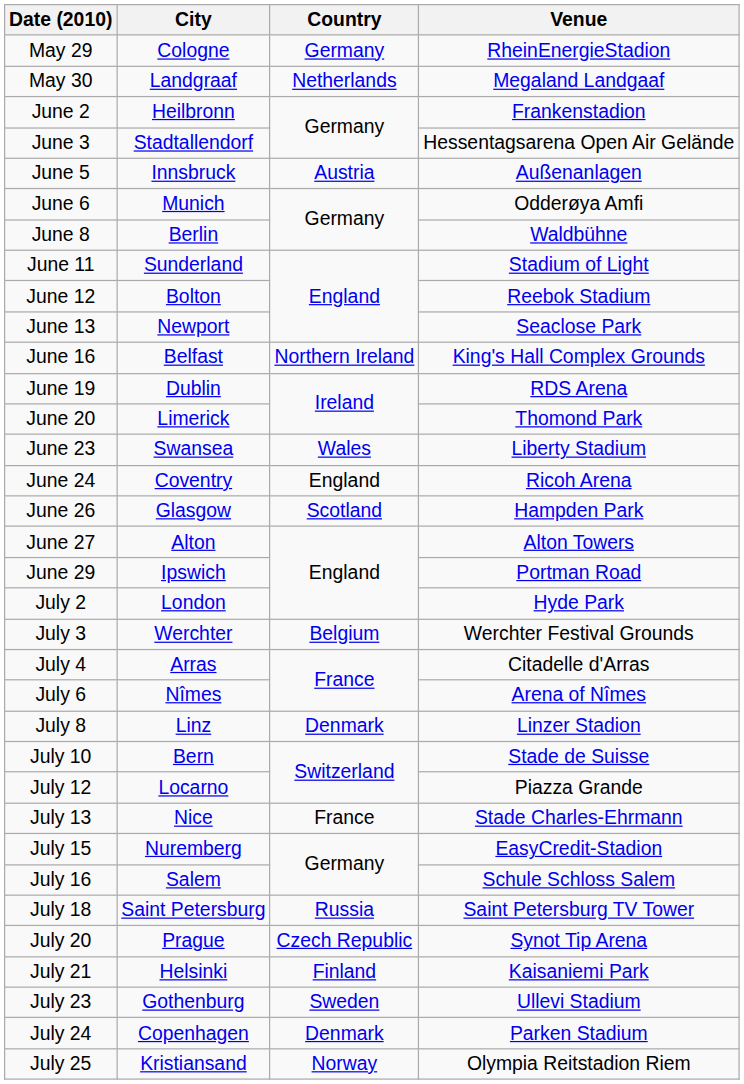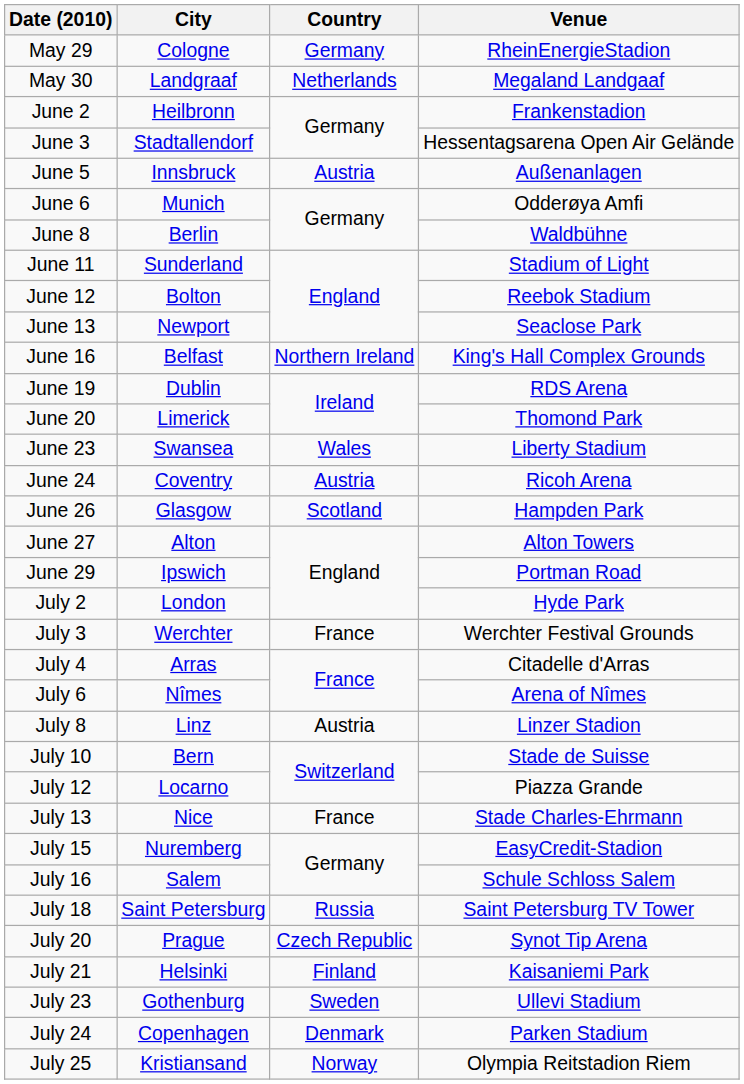 <table class="wikitable" style="text-align:center;">
 <tr>
 <th scope="col">Date (2010)</th>
 <th scope="col">City</th>
 <th scope="col">Country</th>
 <th scope="col">Venue</th>
 </tr>
 <tr>
 <td>May 29</td>
 <td><a href='#'>Cologne</a></td>
 <td><a href='#'>Germany</a></td>
 <td><a href='#'>RheinEnergieStadion</a></td>
 </tr>
 <tr>
 <td>May 30</td>
 <td><a href='#'>Landgraaf</a></td>
 <td><a href='#'>Netherlands</a></td>
 <td><a href='#'>Megaland Landgaaf</a></td>
 </tr>
 <tr>
 <td>June 2</td>
 <td><a href='#'>Heilbronn</a></td>
 <td rowspan="2">Germany</td>
 <td><a href='#'>Frankenstadion</a></td>
 </tr>
 <tr>
 <td>June 3</td>
 <td><a href='#'>Stadtallendorf</a></td>
 <td>Hessentagsarena Open Air Gelände</td>
 </tr>
 <tr>
 <td>June 5</td>
 <td><a href='#'>Innsbruck</a></td>
 <td><a href='#'>Austria</a></td>
 <td><a href='#'>Außenanlagen</a></td>
 </tr>
 <tr>
 <td>June 6</td>
 <td><a href='#'>Munich</a></td>
 <td rowspan="2">Germany</td>
 <td>Odderøya Amfi</td>
 </tr>
 <tr>
 <td>June 8</td>
 <td><a href='#'>Berlin</a></td>
 <td><a href='#'>Waldbühne</a></td>
 </tr>
 <tr>
 <td>June 11</td>
 <td><a href='#'>Sunderland</a></td>
 <td rowspan="3"><a href='#'>England</a></td>
 <td><a href='#'>Stadium of Light</a></td>
 </tr>
 <tr>
 <td>June 12</td>
 <td><a href='#'>Bolton</a></td>
 <td><a href='#'>Reebok Stadium</a></td>
 </tr>
 <tr>
 <td>June 13</td>
 <td><a href='#'>Newport</a></td>
 <td><a href='#'>Seaclose Park</a></td>
 </tr>
 <tr>
 <td>June 16</td>
 <td><a href='#'>Belfast</a></td>
 <td><a href='#'>Northern Ireland</a></td>
 <td><a href='#'>King's Hall Complex Grounds</a></td>
 </tr>
 <tr>
 <td>June 19</td>
 <td><a href='#'>Dublin</a></td>
 <td rowspan="2"><a href='#'>Ireland</a></td>
 <td><a href='#'>RDS Arena</a></td>
 </tr>
 <tr>
 <td>June 20</td>
 <td><a href='#'>Limerick</a></td>
 <td><a href='#'>Thomond Park</a></td>
 </tr>
 <tr>
 <td>June 23</td>
 <td><a href='#'>Swansea</a></td>
 <td><a href='#'>Wales</a></td>
 <td><a href='#'>Liberty Stadium</a></td>
 </tr>
 <tr>
 <td>June 24</td>
 <td><a href='#'>Coventry</a></td>
-<td>England</td>
+<td><a href='#'>Austria</a></td>
 <td><a href='#'>Ricoh Arena</a></td>
 </tr>
 <tr>
 <td>June 26</td>
 <td><a href='#'>Glasgow</a></td>
 <td><a href='#'>Scotland</a></td>
 <td><a href='#'>Hampden Park</a></td>
 </tr>
 <tr>
 <td>June 27</td>
 <td><a href='#'>Alton</a></td>
 <td rowspan="3">England</td>
 <td><a href='#'>Alton Towers</a></td>
 </tr>
 <tr>
 <td>June 29</td>
 <td><a href='#'>Ipswich</a></td>
 <td><a href='#'>Portman Road</a></td>
 </tr>
 <tr>
 <td>July 2</td>
 <td><a href='#'>London</a></td>
 <td><a href='#'>Hyde Park</a></td>
 </tr>
 <tr>
 <td>July 3</td>
 <td><a href='#'>Werchter</a></td>
-<td><a href='#'>Belgium</a></td>
+<td>France</td>
 <td>Werchter Festival Grounds</td>
 </tr>
 <tr>
 <td>July 4</td>
 <td><a href='#'>Arras</a></td>
 <td rowspan="2"><a href='#'>France</a></td>
 <td>Citadelle d'Arras</td>
 </tr>
 <tr>
 <td>July 6</td>
 <td><a href='#'>Nîmes</a></td>
 <td><a href='#'>Arena of Nîmes</a></td>
 </tr>
 <tr>
 <td>July 8</td>
 <td><a href='#'>Linz</a></td>
-<td><a href='#'>Denmark</a></td>
+<td>Austria</td>
 <td><a href='#'>Linzer Stadion</a></td>
 </tr>
 <tr>
 <td>July 10</td>
 <td><a href='#'>Bern</a></td>
 <td rowspan=2><a href='#'>Switzerland</a></td>
 <td><a href='#'>Stade de Suisse</a></td>
 </tr>
 <tr>
 <td>July 12</td>
 <td><a href='#'>Locarno</a></td>
 <td>Piazza Grande</td>
 </tr>
 <tr>
 <td>July 13</td>
 <td><a href='#'>Nice</a></td>
 <td>France</td>
 <td><a href='#'>Stade Charles-Ehrmann</a></td>
 </tr>
 <tr>
 <td>July 15</td>
 <td><a href='#'>Nuremberg</a></td>
 <td rowspan="2">Germany</td>
 <td><a href='#'>EasyCredit-Stadion</a></td>
 </tr>
 <tr>
 <td>July 16</td>
 <td><a href='#'>Salem</a></td>
 <td><a href='#'>Schule Schloss Salem</a></td>
 </tr>
 <tr>
 <td>July 18</td>
 <td><a href='#'>Saint Petersburg</a></td>
 <td><a href='#'>Russia</a></td>
 <td><a href='#'>Saint Petersburg TV Tower</a></td>
 </tr>
 <tr>
 <td>July 20</td>
 <td><a href='#'>Prague</a></td>
 <td><a href='#'>Czech Republic</a></td>
 <td><a href='#'>Synot Tip Arena</a></td>
 </tr>
 <tr>
 <td>July 21</td>
 <td><a href='#'>Helsinki</a></td>
 <td><a href='#'>Finland</a></td>
 <td><a href='#'>Kaisaniemi Park</a></td>
 </tr>
 <tr>
 <td>July 23</td>
 <td><a href='#'>Gothenburg</a></td>
 <td><a href='#'>Sweden</a></td>
 <td><a href='#'>Ullevi Stadium</a></td>
 </tr>
 <tr>
 <td>July 24</td>
 <td><a href='#'>Copenhagen</a></td>
 <td><a href='#'>Denmark</a></td>
 <td><a href='#'>Parken Stadium</a></td>
 </tr>
 <tr>
 <td>July 25</td>
 <td><a href='#'>Kristiansand</a></td>
 <td><a href='#'>Norway</a></td>
 <td>Olympia Reitstadion Riem</td>
 </tr>
 </table>
